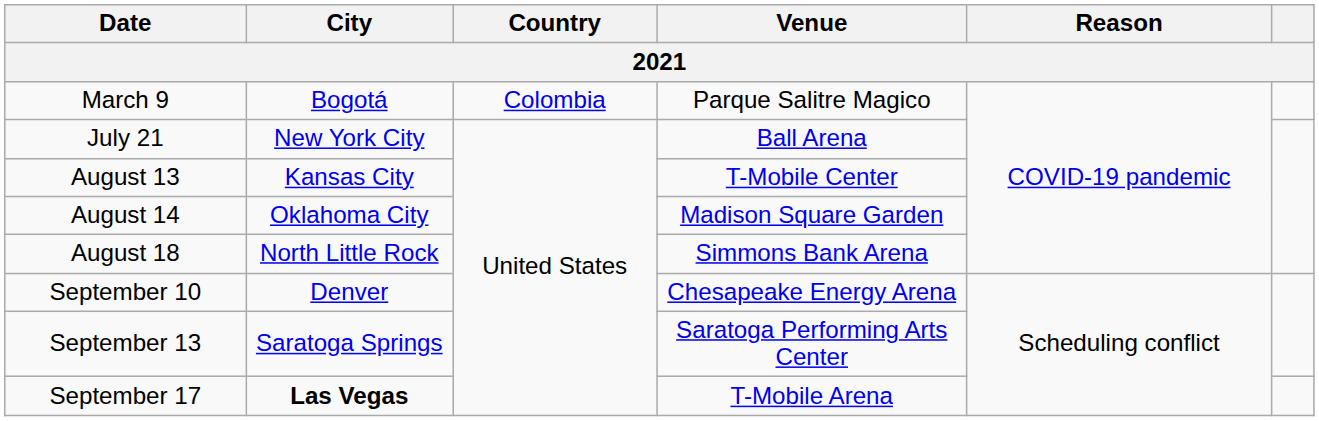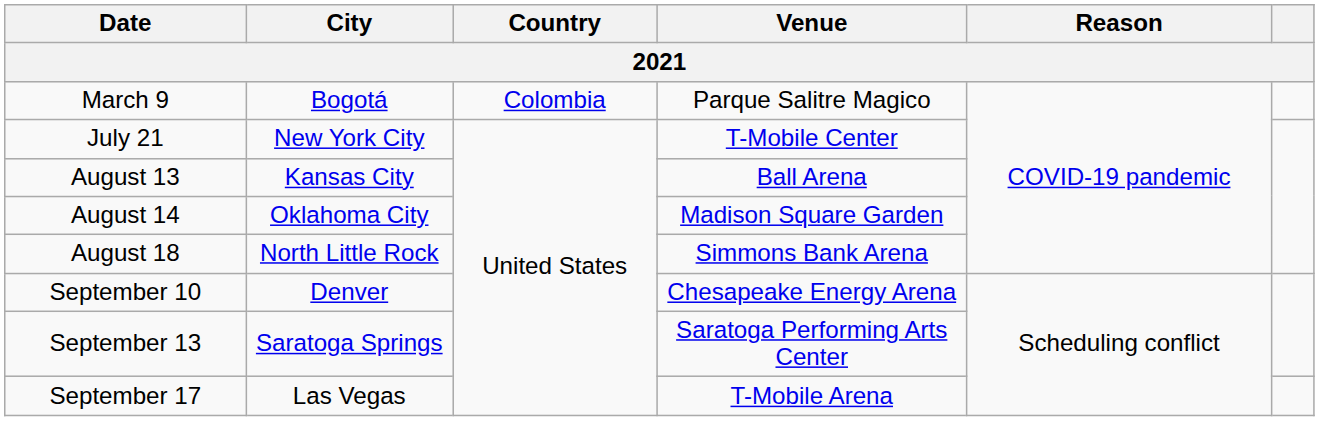 <table class="wikitable plainrowheaders" style="text-align:center;">
 <tr>
 <th scope="col" style="width:12em;">Date</th>
 <th scope="col" style="width:10em;">City</th>
 <th scope="col" style="width:10em;">Country</th>
 <th scope="col" style="width:16em;">Venue</th>
 <th scope="col" style="width:16em;">Reason</th>
 <th scope="col" style="width:2em;"></th>
 </tr>
 <tr>
 <th colspan="6"><strong>2021</strong></th>
 </tr>
 <tr>
 <td>March 9</td>
 <td><a href='#'>Bogotá</a></td>
 <td><a href='#'>Colombia</a></td>
 <td>Parque Salitre Magico</td>
 <td rowspan="5"><a href='#'>COVID-19 pandemic</a></td>
 <td><br></td>
 </tr>
 <tr>
 <td>July 21</td>
 <td><a href='#'>New York City</a></td>
 <td rowspan="7">United States</td>
-<td><a href='#'>Ball Arena</a></td>
+<td><a href='#'>T-Mobile Center</a></td>
 <td rowspan="4"></td>
 </tr>
 <tr>
 <td>August 13</td>
 <td><a href='#'>Kansas City</a></td>
-<td><a href='#'>T-Mobile Center</a></td>
+<td><a href='#'>Ball Arena</a></td>
 </tr>
 <tr>
 <td>August 14</td>
 <td><a href='#'>Oklahoma City</a></td>
 <td><a href='#'>Madison Square Garden</a></td>
 </tr>
 <tr>
 <td>August 18</td>
 <td><a href='#'>North Little Rock</a></td>
 <td><a href='#'>Simmons Bank Arena</a></td>
 </tr>
 <tr>
 <td>September 10</td>
 <td><a href='#'>Denver</a></td>
 <td><a href='#'>Chesapeake Energy Arena</a></td>
 <td rowspan="3">Scheduling conflict</td>
 <td rowspan="2"></td>
 </tr>
 <tr>
 <td>September 13</td>
 <td><a href='#'>Saratoga Springs</a></td>
 <td><a href='#'>Saratoga Performing Arts Center</a></td>
 </tr>
 <tr>
 <td>September 17</td>
-<td><strong>Las Vegas</strong></td>
+<td>Las Vegas</td>
 <td><a href='#'>T-Mobile Arena</a></td>
 <td></td>
 </tr>
 </table>
